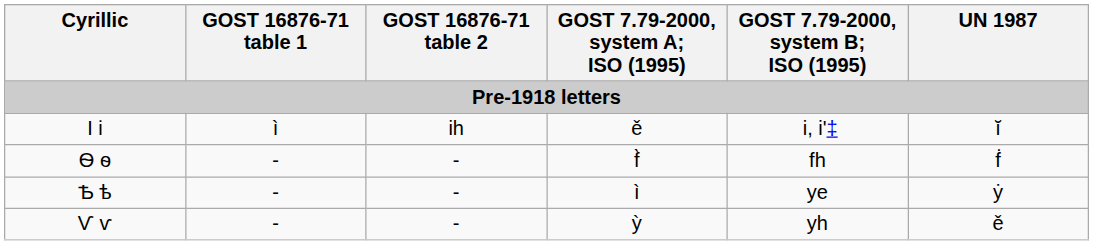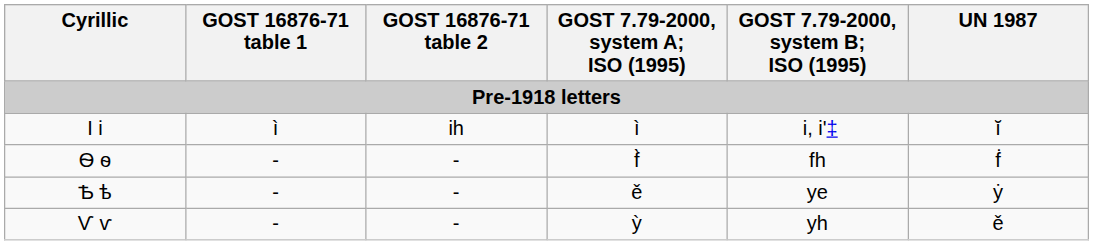 <table border="0" cellspacing="0" cellpadding="2" style="text-align:center;border:1px solid #ccc;" summary="Table of Cyrillic obsolete letters, and their Latin transliterations." class="Unicode wikitable">
 <tr valign="top" style="background:#ccc;">
 <th scope="col" width="10%">Cyrillic</th>
 <th scope="col" width="10%" title="GOST 16876-71 table 1">GOST 16876-71 table 1</th>
 <th scope="col" width="10%" title="GOST 16876-71 table 1">GOST 16876-71 table 2</th>
 <th scope="col" width="10%" title="GOST 7.79-2000, system A; ISO (1995)">GOST 7.79-2000, system A;<br>ISO (1995)</th>
 <th scope="col" width="10%" title="GOST 7.79-2000, system B;ISO (1995)">GOST 7.79-2000, system B; ISO (1995)</th>
 <th scope="col" width="10%" title="UN 1987">UN 1987</th>
 </tr>
 <tr>
 <th colspan="10" style="background:#ccc;">Pre-1918 letters</th>
 </tr>
 <tr>
 <td>І і</td>
 <td>ì</td>
 <td>ih</td>
-<td>ě</td>
+<td>ì</td>
 <td> i, i'<a href='#'>‡</a></td>
 <td>ĭ</td>
 </tr>
 <tr>
 <td>Ѳ ѳ</td>
 <td>-</td>
 <td>-</td>
 <td>f̀</td>
 <td>fh</td>
 <td>ḟ</td>
 </tr>
 <tr>
 <td>Ѣ ѣ</td>
 <td>-</td>
 <td>-</td>
-<td>ì</td>
+<td>ě</td>
 <td>ye</td>
 <td>ẏ</td>
 </tr>
 <tr>
 <td>Ѵ ѵ</td>
 <td>-</td>
 <td>-</td>
 <td>ỳ</td>
 <td>yh</td>
 <td>ě</td>
 </tr>
 <tr>
 </tr>
 </table>
